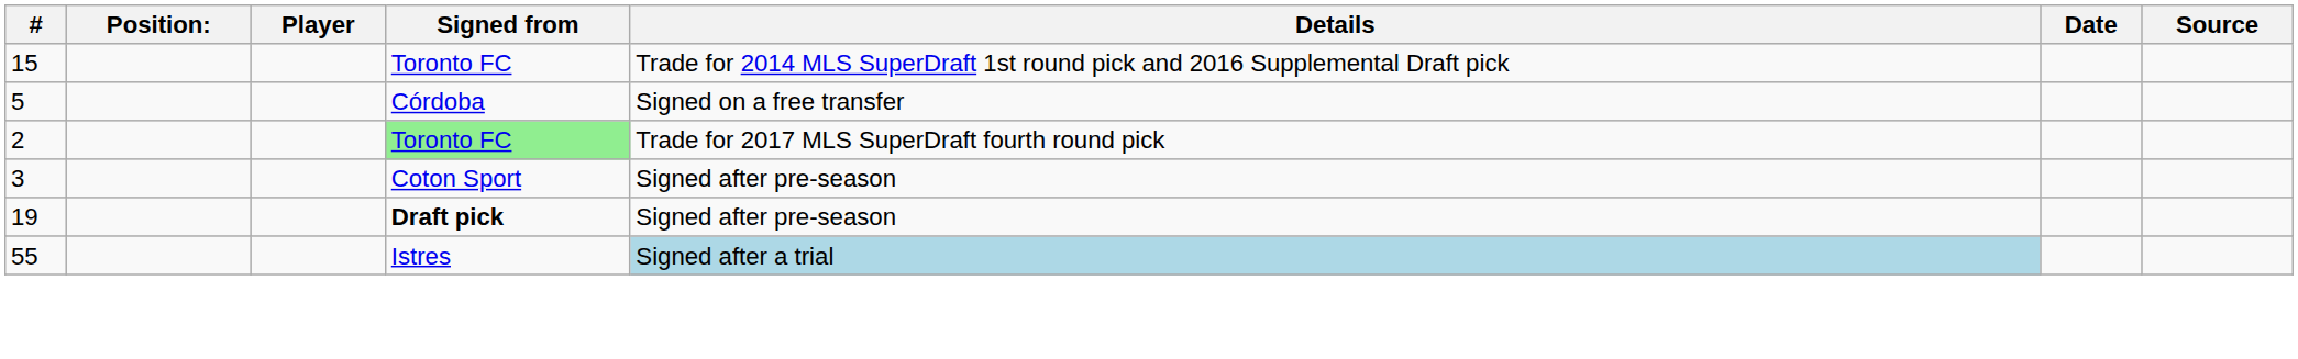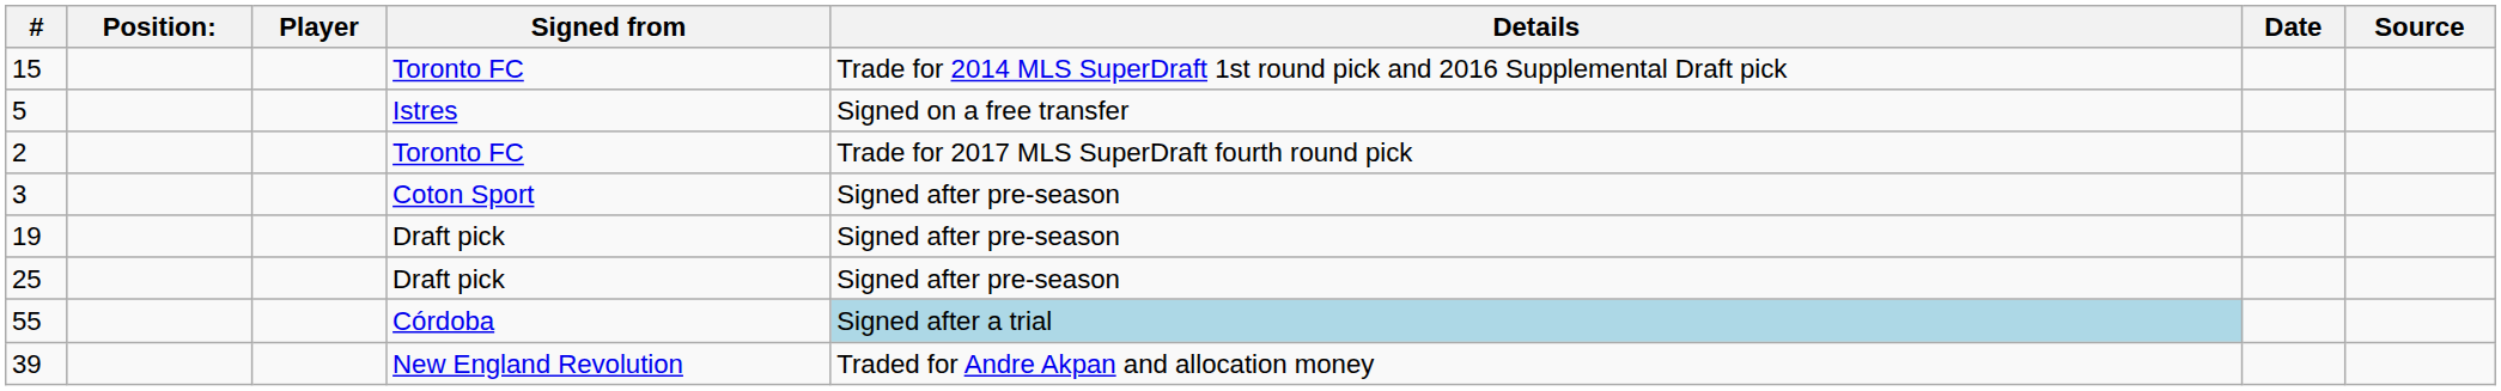 <table class="wikitable sortable" style="width:90%; text-align:center; font-size:95%; text-align:left">
 <tr>
 <th><strong>#</strong></th>
 <th><strong>Position:</strong></th>
 <th><strong>Player</strong></th>
 <th><strong>Signed from</strong></th>
 <th><strong>Details</strong></th>
 <th><strong>Date</strong></th>
 <th><strong>Source</strong></th>
 </tr>
 <tr>
 <td>15</td>
 <td></td>
 <td></td>
 <td> <a href='#'>Toronto FC</a></td>
 <td>Trade for <a href='#'>2014 MLS SuperDraft</a> 1st round pick and 2016 Supplemental Draft pick</td>
 <td></td>
 <td></td>
 </tr>
 <tr>
 <td>5</td>
 <td></td>
 <td></td>
-<td> <a href='#'>Córdoba</a></td>
+<td> <a href='#'>Istres</a></td>
 <td>Signed on a free transfer</td>
 <td></td>
 <td></td>
 </tr>
 <tr>
 <td>2</td>
 <td></td>
 <td></td>
-<td style="background: lightgreen;"> <a href='#'>Toronto FC</a></td>
+<td> <a href='#'>Toronto FC</a></td>
 <td>Trade for 2017 MLS SuperDraft fourth round pick</td>
 <td></td>
 <td></td>
 </tr>
 <tr>
 <td>3</td>
 <td></td>
 <td></td>
 <td> <a href='#'>Coton Sport</a></td>
 <td>Signed after pre-season</td>
 <td></td>
 <td></td>
 </tr>
 <tr>
 <td>19</td>
 <td></td>
 <td></td>
-<td><strong>Draft pick</strong></td>
+<td>Draft pick</td>
+<td>Signed after pre-season</td>
+<td></td>
+<td></td>
+</tr>
+<tr>
+<td>25</td>
+<td></td>
+<td></td>
+<td>Draft pick</td>
 <td>Signed after pre-season</td>
 <td></td>
 <td></td>
 </tr>
 <tr>
 <td>55</td>
 <td></td>
 <td></td>
-<td> <a href='#'>Istres</a></td>
+<td> <a href='#'>Córdoba</a></td>
 <td style="background: lightblue;">Signed after a trial</td>
 <td></td>
 <td></td>
 </tr>
+<tr>
+<td>39</td>
+<td></td>
+<td></td>
+<td> <a href='#'>New England Revolution</a></td>
+<td>Traded for <a href='#'>Andre Akpan</a> and allocation money</td>
+<td></td>
+<td></td>
+</tr>
 </table>
